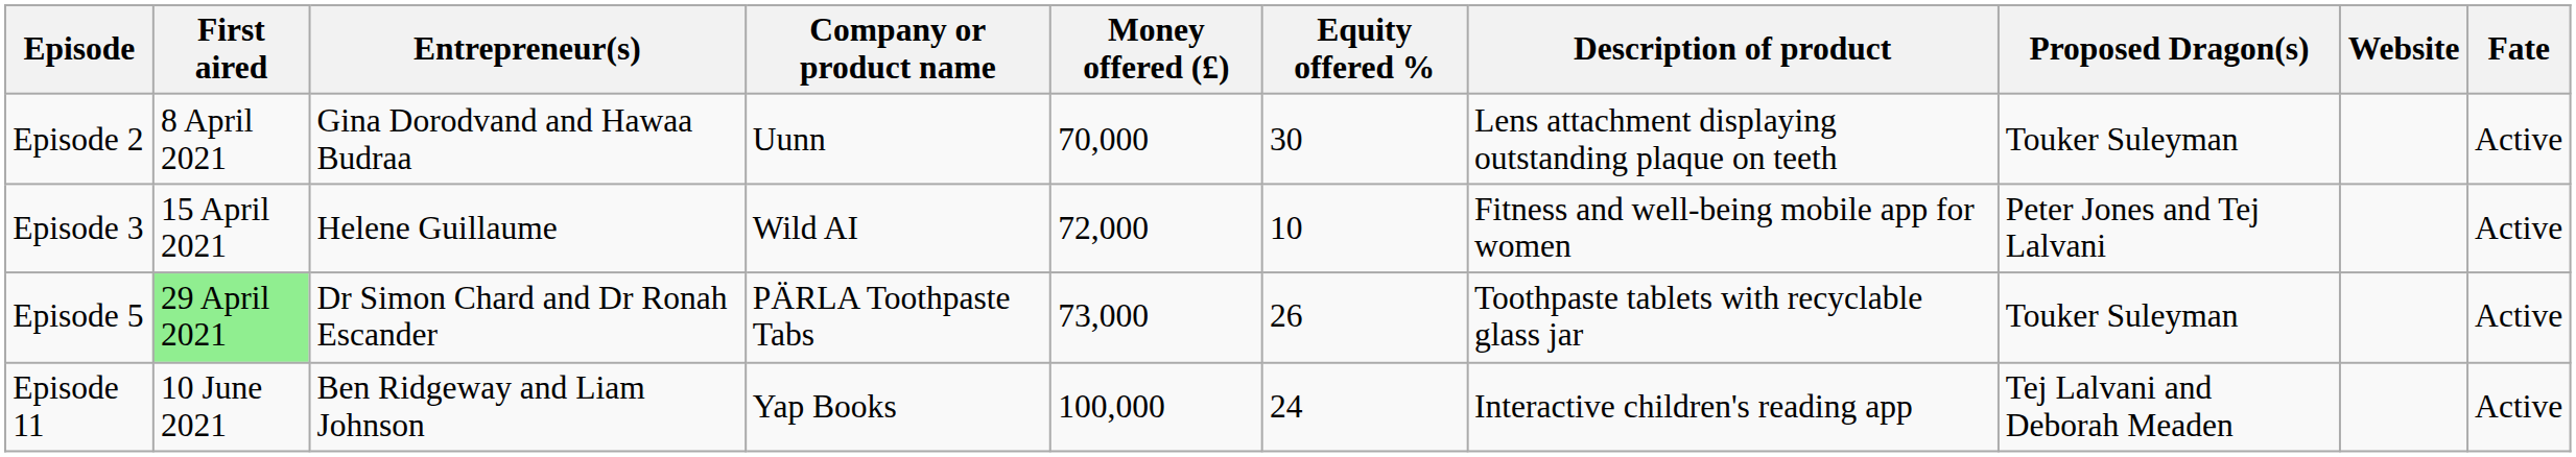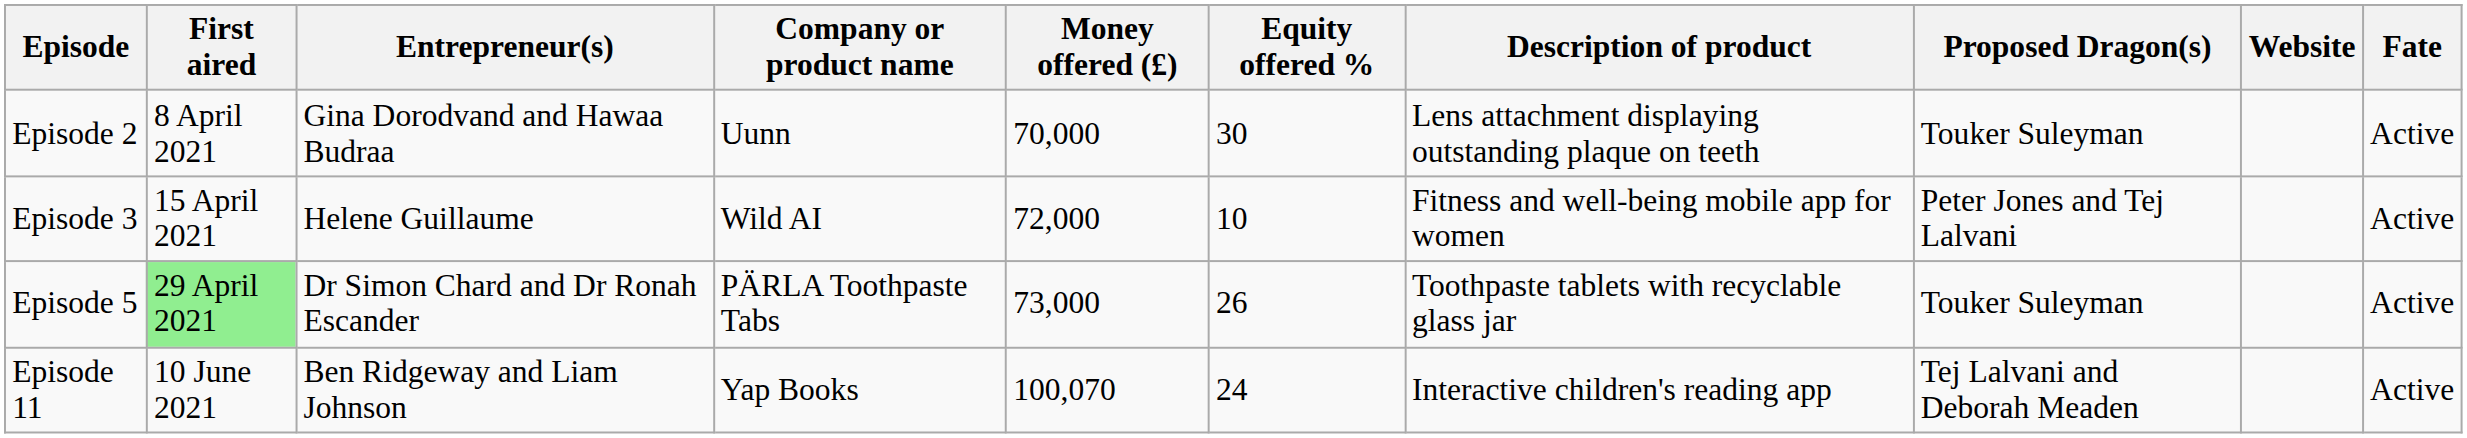 <table class="wikitable sortable">
 <tr>
 <th>Episode</th>
 <th>First aired</th>
 <th>Entrepreneur(s)</th>
 <th>Company or product name</th>
 <th>Money offered (£)</th>
 <th>Equity offered %</th>
 <th>Description of product</th>
 <th>Proposed Dragon(s)</th>
 <th>Website</th>
 <th>Fate</th>
 </tr>
 <tr>
 <td>Episode 2</td>
 <td>8 April 2021</td>
 <td>Gina Dorodvand and Hawaa Budraa</td>
 <td>Uunn</td>
 <td>70,000</td>
 <td>30</td>
 <td>Lens attachment displaying outstanding plaque on teeth</td>
 <td>Touker Suleyman </td>
 <td></td>
 <td>Active </td>
 </tr>
 <tr>
 <td>Episode 3</td>
 <td>15 April 2021</td>
 <td>Helene Guillaume</td>
 <td>Wild AI</td>
 <td>72,000</td>
 <td>10</td>
 <td>Fitness and well-being mobile app for women</td>
 <td>Peter Jones and Tej Lalvani </td>
 <td></td>
 <td>Active </td>
 </tr>
 <tr>
 <td>Episode 5</td>
 <td style="background: lightgreen;">29 April 2021</td>
 <td>Dr Simon Chard and Dr Ronah Escander</td>
 <td>PÄRLA Toothpaste Tabs</td>
 <td>73,000</td>
 <td>26</td>
 <td>Toothpaste tablets with recyclable glass jar</td>
 <td>Touker Suleyman </td>
 <td></td>
 <td>Active </td>
 </tr>
 <tr>
 <td>Episode 11</td>
 <td>10 June 2021</td>
 <td>Ben Ridgeway and Liam Johnson</td>
 <td>Yap Books</td>
-<td>100,000</td>
+<td>100,070</td>
 <td>24</td>
 <td>Interactive children's reading app</td>
 <td>Tej Lalvani and Deborah Meaden </td>
 <td></td>
 <td>Active </td>
 </tr>
 </table>
